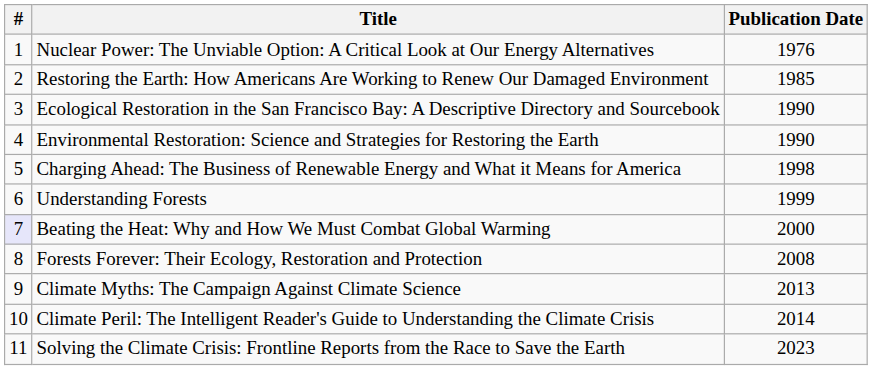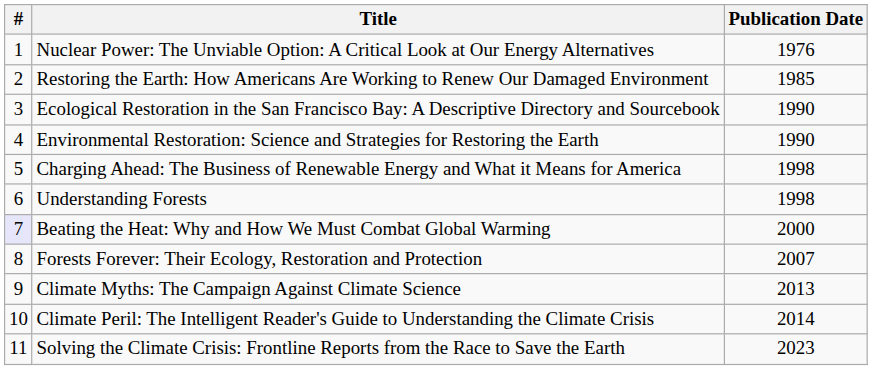 <table class=wikitable>
 <tr>
 <th> # </th>
 <th>Title</th>
 <th>Publication Date</th>
 </tr>
 <tr>
 <td style="text-align:center">1</td>
 <td>Nuclear Power: The Unviable Option: A Critical Look at Our Energy Alternatives</td>
 <td style="text-align:center">1976</td>
 </tr>
 <tr>
 <td style="text-align:center">2</td>
 <td>Restoring the Earth: How Americans Are Working to Renew Our Damaged Environment  </td>
 <td style="text-align:center">1985</td>
 </tr>
 <tr>
 <td style="text-align:center">3</td>
 <td>Ecological Restoration in the San Francisco Bay: A Descriptive Directory and Sourcebook</td>
 <td style="text-align:center">1990</td>
 </tr>
 <tr>
 <td style="text-align:center">4</td>
 <td>Environmental Restoration: Science and Strategies for Restoring the Earth</td>
 <td style="text-align:center">1990</td>
 </tr>
 <tr>
 <td style="text-align:center">5</td>
 <td>Charging Ahead: The Business of Renewable Energy and What it Means for America</td>
 <td style="text-align:center">1998</td>
 </tr>
 <tr>
 <td style="text-align:center">6</td>
 <td>Understanding Forests</td>
-<td style="text-align:center">1999</td>
+<td style="text-align:center">1998</td>
 </tr>
 <tr>
 <td style="background: lavender; text-align:center">7</td>
 <td>Beating the Heat: Why and How We Must Combat Global Warming</td>
 <td style="text-align:center">2000</td>
 </tr>
 <tr>
 <td style="text-align:center">8</td>
 <td>Forests Forever: Their Ecology, Restoration and Protection</td>
-<td style="text-align:center">2008</td>
+<td style="text-align:center">2007</td>
 </tr>
 <tr>
 <td style="text-align:center">9</td>
 <td>Climate Myths: The Campaign Against Climate Science</td>
 <td style="text-align:center">2013</td>
 </tr>
 <tr>
 <td style="text-align:center">10</td>
 <td>Climate Peril: The Intelligent Reader's Guide to Understanding the Climate Crisis</td>
 <td style="text-align:center">2014</td>
 </tr>
 <tr>
 <td style="text-align:center">11</td>
 <td>Solving the Climate Crisis: Frontline Reports from the Race to Save the Earth</td>
 <td style="text-align:center">2023</td>
 </tr>
 </table>
